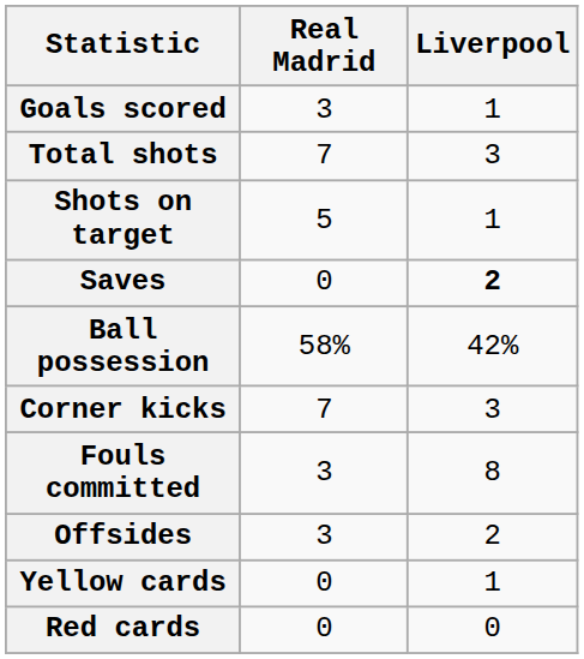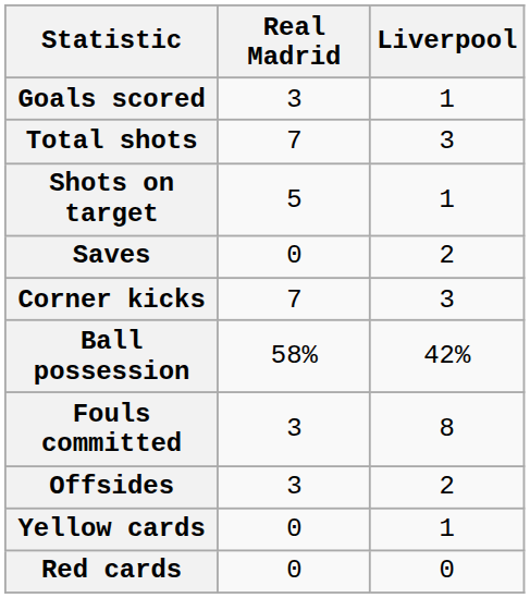 <table class="wikitable plainrowheaders" style="text-align:center">
 <tr>
 <th scope="col" style="width:100px">Statistic</th>
 <th scope="col" style="width:70px">Real Madrid</th>
 <th scope="col" style="width:70px">Liverpool</th>
 </tr>
 <tr>
 <th scope=row>Goals scored</th>
 <td>3</td>
 <td>1</td>
 </tr>
 <tr>
 <th scope=row>Total shots</th>
 <td>7</td>
 <td>3</td>
 </tr>
 <tr>
 <th scope=row>Shots on target</th>
 <td>5</td>
 <td>1</td>
 </tr>
 <tr>
 <th scope=row>Saves</th>
 <td>0</td>
-<td><strong>2</strong></td>
+<td>2</td>
+</tr>
+<tr>
+<th scope=row>Corner kicks</th>
+<td>7</td>
+<td>3</td>
 </tr>
 <tr>
 <th scope=row>Ball possession</th>
 <td>58%</td>
 <td>42%</td>
-</tr>
-<tr>
-<th scope=row>Corner kicks</th>
-<td>7</td>
-<td>3</td>
 </tr>
 <tr>
 <th scope=row>Fouls committed</th>
 <td>3</td>
 <td>8</td>
 </tr>
 <tr>
 <th scope=row>Offsides</th>
 <td>3</td>
 <td>2</td>
 </tr>
 <tr>
 <th scope=row>Yellow cards</th>
 <td>0</td>
 <td>1</td>
 </tr>
 <tr>
 <th scope=row>Red cards</th>
 <td>0</td>
 <td>0</td>
 </tr>
 </table>
